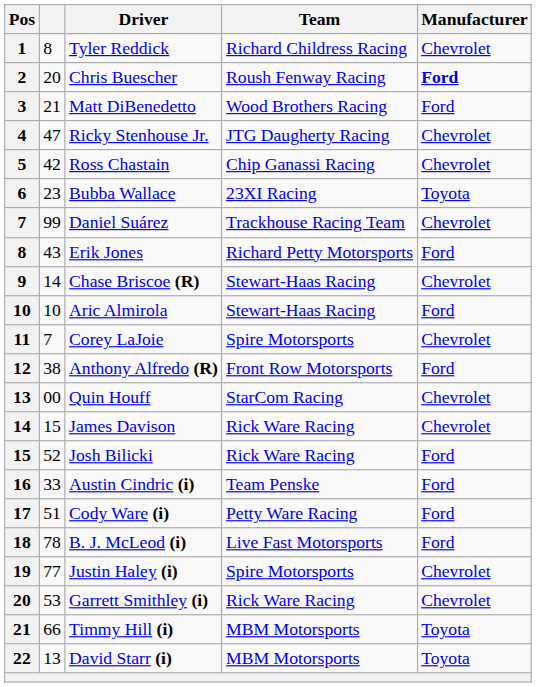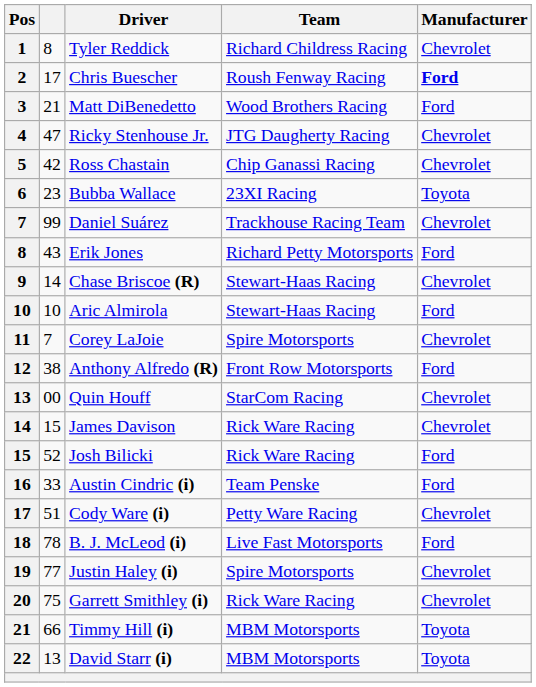 <table class="wikitable" style="font-size:95%">
 <tr>
 <th>Pos</th>
 <th></th>
 <th>Driver</th>
 <th>Team</th>
 <th>Manufacturer</th>
 </tr>
 <tr>
 <th>1</th>
 <td>8</td>
 <td><a href='#'>Tyler Reddick</a></td>
 <td><a href='#'>Richard Childress Racing</a></td>
 <td><a href='#'>Chevrolet</a></td>
 </tr>
 <tr>
 <th>2</th>
-<td>20</td>
+<td>17</td>
 <td><a href='#'>Chris Buescher</a></td>
 <td><a href='#'>Roush Fenway Racing</a></td>
 <td><strong><a href='#'>Ford</a></strong></td>
 </tr>
 <tr>
 <th>3</th>
 <td>21</td>
 <td><a href='#'>Matt DiBenedetto</a></td>
 <td><a href='#'>Wood Brothers Racing</a></td>
 <td><a href='#'>Ford</a></td>
 </tr>
 <tr>
 <th>4</th>
 <td>47</td>
 <td><a href='#'>Ricky Stenhouse Jr.</a></td>
 <td><a href='#'>JTG Daugherty Racing</a></td>
 <td><a href='#'>Chevrolet</a></td>
 </tr>
 <tr>
 <th>5</th>
 <td>42</td>
 <td><a href='#'>Ross Chastain</a></td>
 <td><a href='#'>Chip Ganassi Racing</a></td>
 <td><a href='#'>Chevrolet</a></td>
 </tr>
 <tr>
 <th>6</th>
 <td>23</td>
 <td><a href='#'>Bubba Wallace</a></td>
 <td><a href='#'>23XI Racing</a></td>
 <td><a href='#'>Toyota</a></td>
 </tr>
 <tr>
 <th>7</th>
 <td>99</td>
 <td><a href='#'>Daniel Suárez</a></td>
 <td><a href='#'>Trackhouse Racing Team</a></td>
 <td><a href='#'>Chevrolet</a></td>
 </tr>
 <tr>
 <th>8</th>
 <td>43</td>
 <td><a href='#'>Erik Jones</a></td>
 <td><a href='#'>Richard Petty Motorsports</a></td>
 <td><a href='#'>Ford</a></td>
 </tr>
 <tr>
 <th>9</th>
 <td>14</td>
 <td><a href='#'>Chase Briscoe</a> <strong>(R)</strong></td>
 <td><a href='#'>Stewart-Haas Racing</a></td>
 <td><a href='#'>Chevrolet</a></td>
 </tr>
 <tr>
 <th>10</th>
 <td>10</td>
 <td><a href='#'>Aric Almirola</a></td>
 <td><a href='#'>Stewart-Haas Racing</a></td>
 <td><a href='#'>Ford</a></td>
 </tr>
 <tr>
 <th>11</th>
 <td>7</td>
 <td><a href='#'>Corey LaJoie</a></td>
 <td><a href='#'>Spire Motorsports</a></td>
 <td><a href='#'>Chevrolet</a></td>
 </tr>
 <tr>
 <th>12</th>
 <td>38</td>
 <td><a href='#'>Anthony Alfredo</a> <strong>(R)</strong></td>
 <td><a href='#'>Front Row Motorsports</a></td>
 <td><a href='#'>Ford</a></td>
 </tr>
 <tr>
 <th>13</th>
 <td>00</td>
 <td><a href='#'>Quin Houff</a></td>
 <td><a href='#'>StarCom Racing</a></td>
 <td><a href='#'>Chevrolet</a></td>
 </tr>
 <tr>
 <th>14</th>
 <td>15</td>
 <td><a href='#'>James Davison</a></td>
 <td><a href='#'>Rick Ware Racing</a></td>
 <td><a href='#'>Chevrolet</a></td>
 </tr>
 <tr>
 <th>15</th>
 <td>52</td>
 <td><a href='#'>Josh Bilicki</a></td>
 <td><a href='#'>Rick Ware Racing</a></td>
 <td><a href='#'>Ford</a></td>
 </tr>
 <tr>
 <th>16</th>
 <td>33</td>
 <td><a href='#'>Austin Cindric</a> <strong>(i)</strong></td>
 <td><a href='#'>Team Penske</a></td>
 <td><a href='#'>Ford</a></td>
 </tr>
 <tr>
 <th>17</th>
 <td>51</td>
 <td><a href='#'>Cody Ware</a> <strong>(i)</strong></td>
 <td><a href='#'>Petty Ware Racing</a></td>
-<td><a href='#'>Ford</a></td>
+<td><a href='#'>Chevrolet</a></td>
 </tr>
 <tr>
 <th>18</th>
 <td>78</td>
 <td><a href='#'>B. J. McLeod</a> <strong>(i)</strong></td>
 <td><a href='#'>Live Fast Motorsports</a></td>
 <td><a href='#'>Ford</a></td>
 </tr>
 <tr>
 <th>19</th>
 <td>77</td>
 <td><a href='#'>Justin Haley</a> <strong>(i)</strong></td>
 <td><a href='#'>Spire Motorsports</a></td>
 <td><a href='#'>Chevrolet</a></td>
 </tr>
 <tr>
 <th>20</th>
-<td>53</td>
+<td>75</td>
 <td><a href='#'>Garrett Smithley</a> <strong>(i)</strong></td>
 <td><a href='#'>Rick Ware Racing</a></td>
 <td><a href='#'>Chevrolet</a></td>
 </tr>
 <tr>
 <th>21</th>
 <td>66</td>
 <td><a href='#'>Timmy Hill</a> <strong>(i)</strong></td>
 <td><a href='#'>MBM Motorsports</a></td>
 <td><a href='#'>Toyota</a></td>
 </tr>
 <tr>
 <th>22</th>
 <td>13</td>
 <td><a href='#'>David Starr</a> <strong>(i)</strong></td>
 <td><a href='#'>MBM Motorsports</a></td>
 <td><a href='#'>Toyota</a></td>
 </tr>
 <tr>
 <th colspan="7"></th>
 </tr>
 </table>
